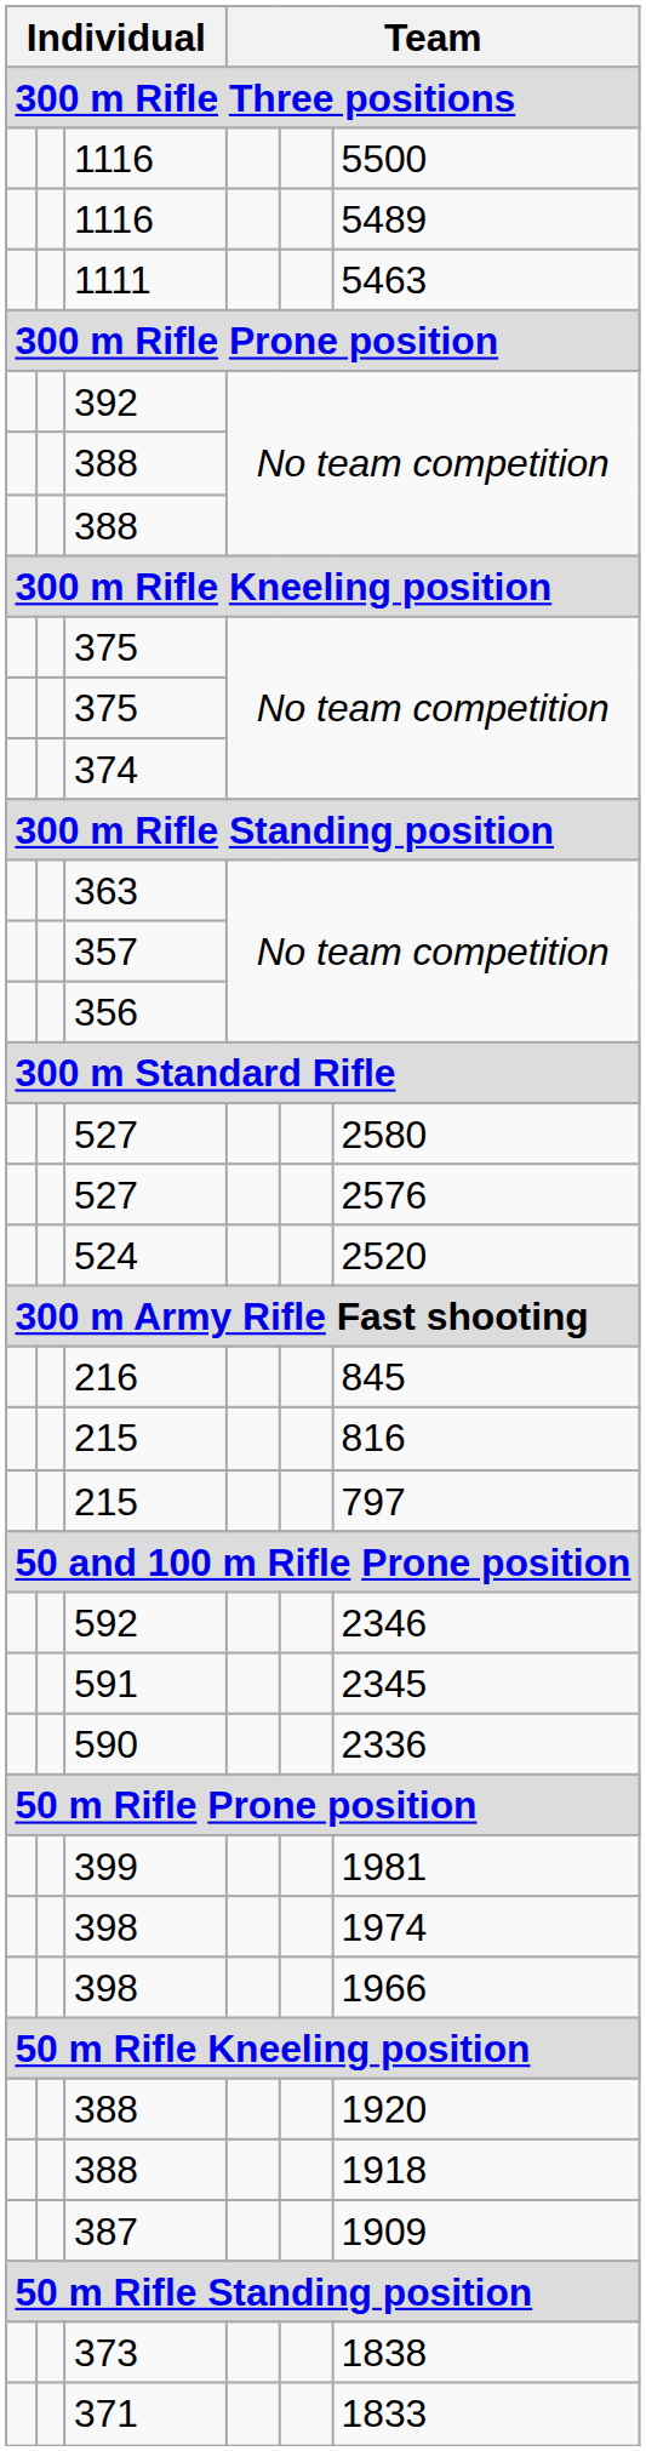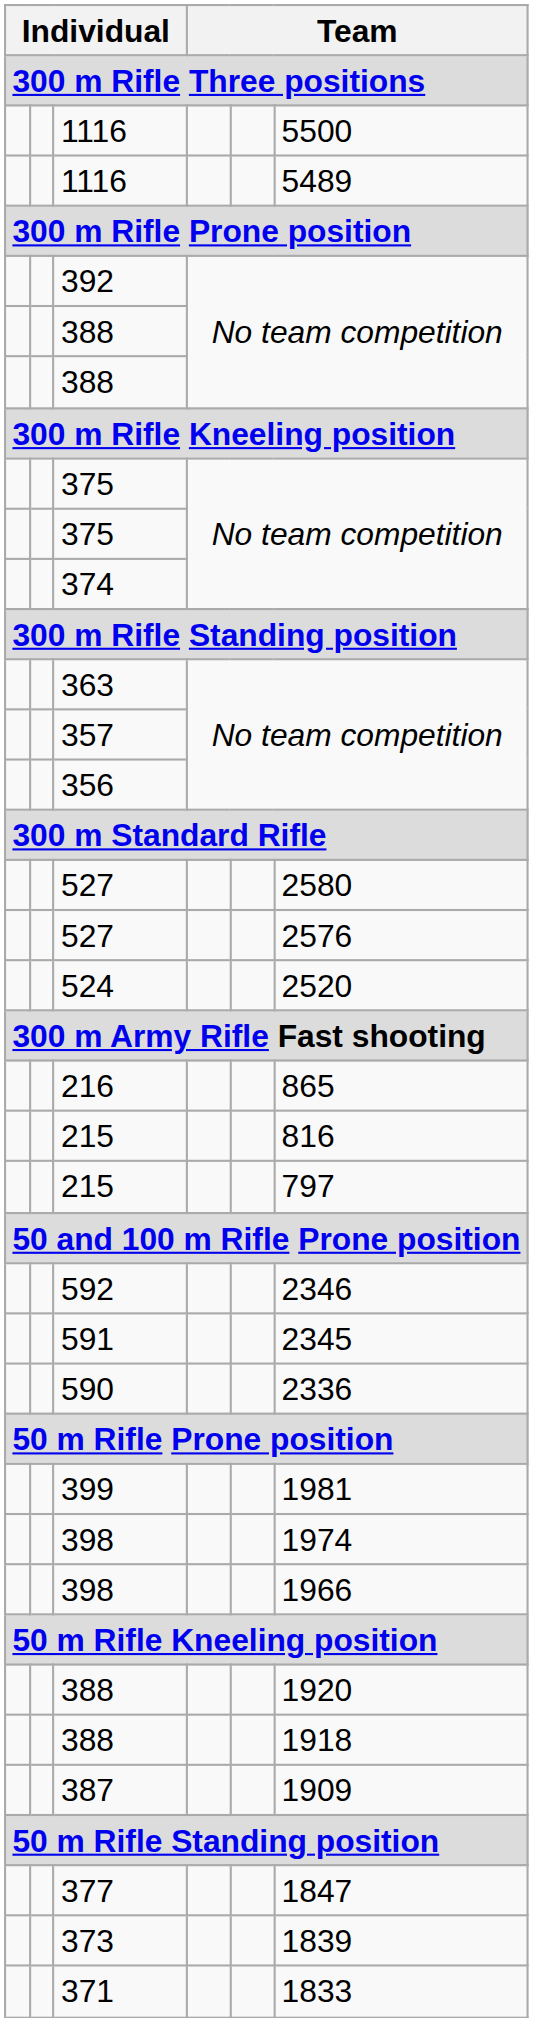 <table class="wikitable" style="font-size: 95%">
 <tr>
 <th colspan=3>Individual</th>
 <th colspan=3>Team</th>
 </tr>
 <tr>
 <td colspan=6 style="background:#dcdcdc"><strong><a href='#'>300 m Rifle</a> <a href='#'>Three positions</a></strong></td>
 </tr>
 <tr>
 <td></td>
 <td></td>
 <td>1116</td>
 <td></td>
 <td></td>
 <td>5500</td>
 </tr>
 <tr>
 <td></td>
 <td></td>
 <td>1116</td>
 <td></td>
 <td></td>
 <td>5489</td>
-</tr>
-<tr>
-<td></td>
-<td></td>
-<td>1111</td>
-<td></td>
-<td></td>
-<td>5463</td>
 </tr>
 <tr>
 <td colspan=6 style="background:#dcdcdc"><strong><a href='#'>300 m Rifle</a> <a href='#'>Prone position</a></strong></td>
 </tr>
 <tr>
 <td></td>
 <td></td>
 <td>392</td>
 <td colspan=3 rowspan=3 style="text-align: center"><em>No team competition</em></td>
 </tr>
 <tr>
 <td></td>
 <td></td>
 <td>388</td>
 </tr>
 <tr>
 <td></td>
 <td></td>
 <td>388</td>
 </tr>
 <tr>
 <td colspan=6 style="background:#dcdcdc"><strong><a href='#'>300 m Rifle</a> <a href='#'>Kneeling position</a></strong></td>
 </tr>
 <tr>
 <td></td>
 <td></td>
 <td>375</td>
 <td colspan=3 rowspan=3 style="text-align: center"><em>No team competition</em></td>
 </tr>
 <tr>
 <td></td>
 <td></td>
 <td>375</td>
 </tr>
 <tr>
 <td></td>
 <td></td>
 <td>374</td>
 </tr>
 <tr>
 <td colspan=6 style="background:#dcdcdc"><strong><a href='#'>300 m Rifle</a> <a href='#'>Standing position</a></strong></td>
 </tr>
 <tr>
 <td></td>
 <td></td>
 <td>363</td>
 <td colspan=3 rowspan=3 style="text-align: center"><em>No team competition</em></td>
 </tr>
 <tr>
 <td></td>
 <td></td>
 <td>357</td>
 </tr>
 <tr>
 <td></td>
 <td></td>
 <td>356</td>
 </tr>
 <tr>
 <td colspan=6 style="background:#dcdcdc"><strong><a href='#'>300 m Standard Rifle</a></strong></td>
 </tr>
 <tr>
 <td></td>
 <td></td>
 <td>527</td>
 <td></td>
 <td></td>
 <td>2580</td>
 </tr>
 <tr>
 <td></td>
 <td></td>
 <td>527</td>
 <td></td>
 <td></td>
 <td>2576</td>
 </tr>
 <tr>
 <td></td>
 <td></td>
 <td>524</td>
 <td></td>
 <td></td>
 <td>2520</td>
 </tr>
 <tr>
 <td colspan=6 style="background:#dcdcdc"><strong><a href='#'>300 m Army Rifle</a> Fast shooting</strong></td>
 </tr>
 <tr>
 <td></td>
 <td></td>
 <td>216</td>
 <td></td>
 <td></td>
-<td>845</td>
+<td>865</td>
 </tr>
 <tr>
 <td></td>
 <td></td>
 <td>215</td>
 <td></td>
 <td></td>
 <td>816</td>
 </tr>
 <tr>
 <td></td>
 <td></td>
 <td>215</td>
 <td></td>
 <td></td>
 <td>797</td>
 </tr>
 <tr>
 <td colspan=6 style="background:#dcdcdc"><strong><a href='#'>50 and 100 m Rifle</a> <a href='#'>Prone position</a></strong></td>
 </tr>
 <tr>
 <td></td>
 <td></td>
 <td>592</td>
 <td></td>
 <td></td>
 <td>2346</td>
 </tr>
 <tr>
 <td></td>
 <td></td>
 <td>591</td>
 <td></td>
 <td></td>
 <td>2345</td>
 </tr>
 <tr>
 <td></td>
 <td></td>
 <td>590</td>
 <td></td>
 <td></td>
 <td>2336</td>
 </tr>
 <tr>
 <td colspan=6 style="background:#dcdcdc"><strong><a href='#'>50 m Rifle</a> <a href='#'>Prone position</a></strong></td>
 </tr>
 <tr>
 <td></td>
 <td></td>
 <td>399</td>
 <td></td>
 <td></td>
 <td>1981</td>
 </tr>
 <tr>
 <td></td>
 <td></td>
 <td>398</td>
 <td></td>
 <td></td>
 <td>1974</td>
 </tr>
 <tr>
 <td></td>
 <td></td>
 <td>398</td>
 <td></td>
 <td></td>
 <td>1966</td>
 </tr>
 <tr>
 <td colspan=6 style="background:#dcdcdc"><strong><a href='#'>50 m Rifle Kneeling position</a></strong></td>
 </tr>
 <tr>
 <td></td>
 <td></td>
 <td>388</td>
 <td></td>
 <td></td>
 <td>1920</td>
 </tr>
 <tr>
 <td></td>
 <td></td>
 <td>388</td>
 <td></td>
 <td></td>
 <td>1918</td>
 </tr>
 <tr>
 <td></td>
 <td></td>
 <td>387</td>
 <td></td>
 <td></td>
 <td>1909</td>
 </tr>
 <tr>
 <td colspan=6 style="background:#dcdcdc"><strong><a href='#'>50 m Rifle Standing position</a></strong></td>
 </tr>
 <tr>
 <td></td>
 <td></td>
+<td>377</td>
+<td></td>
+<td></td>
+<td>1847</td>
+</tr>
+<tr>
+<td></td>
+<td></td>
 <td>373</td>
 <td></td>
 <td></td>
-<td>1838</td>
+<td>1839</td>
 </tr>
 <tr>
 <td></td>
 <td></td>
 <td>371</td>
 <td></td>
 <td></td>
 <td>1833</td>
 </tr>
 </table>
